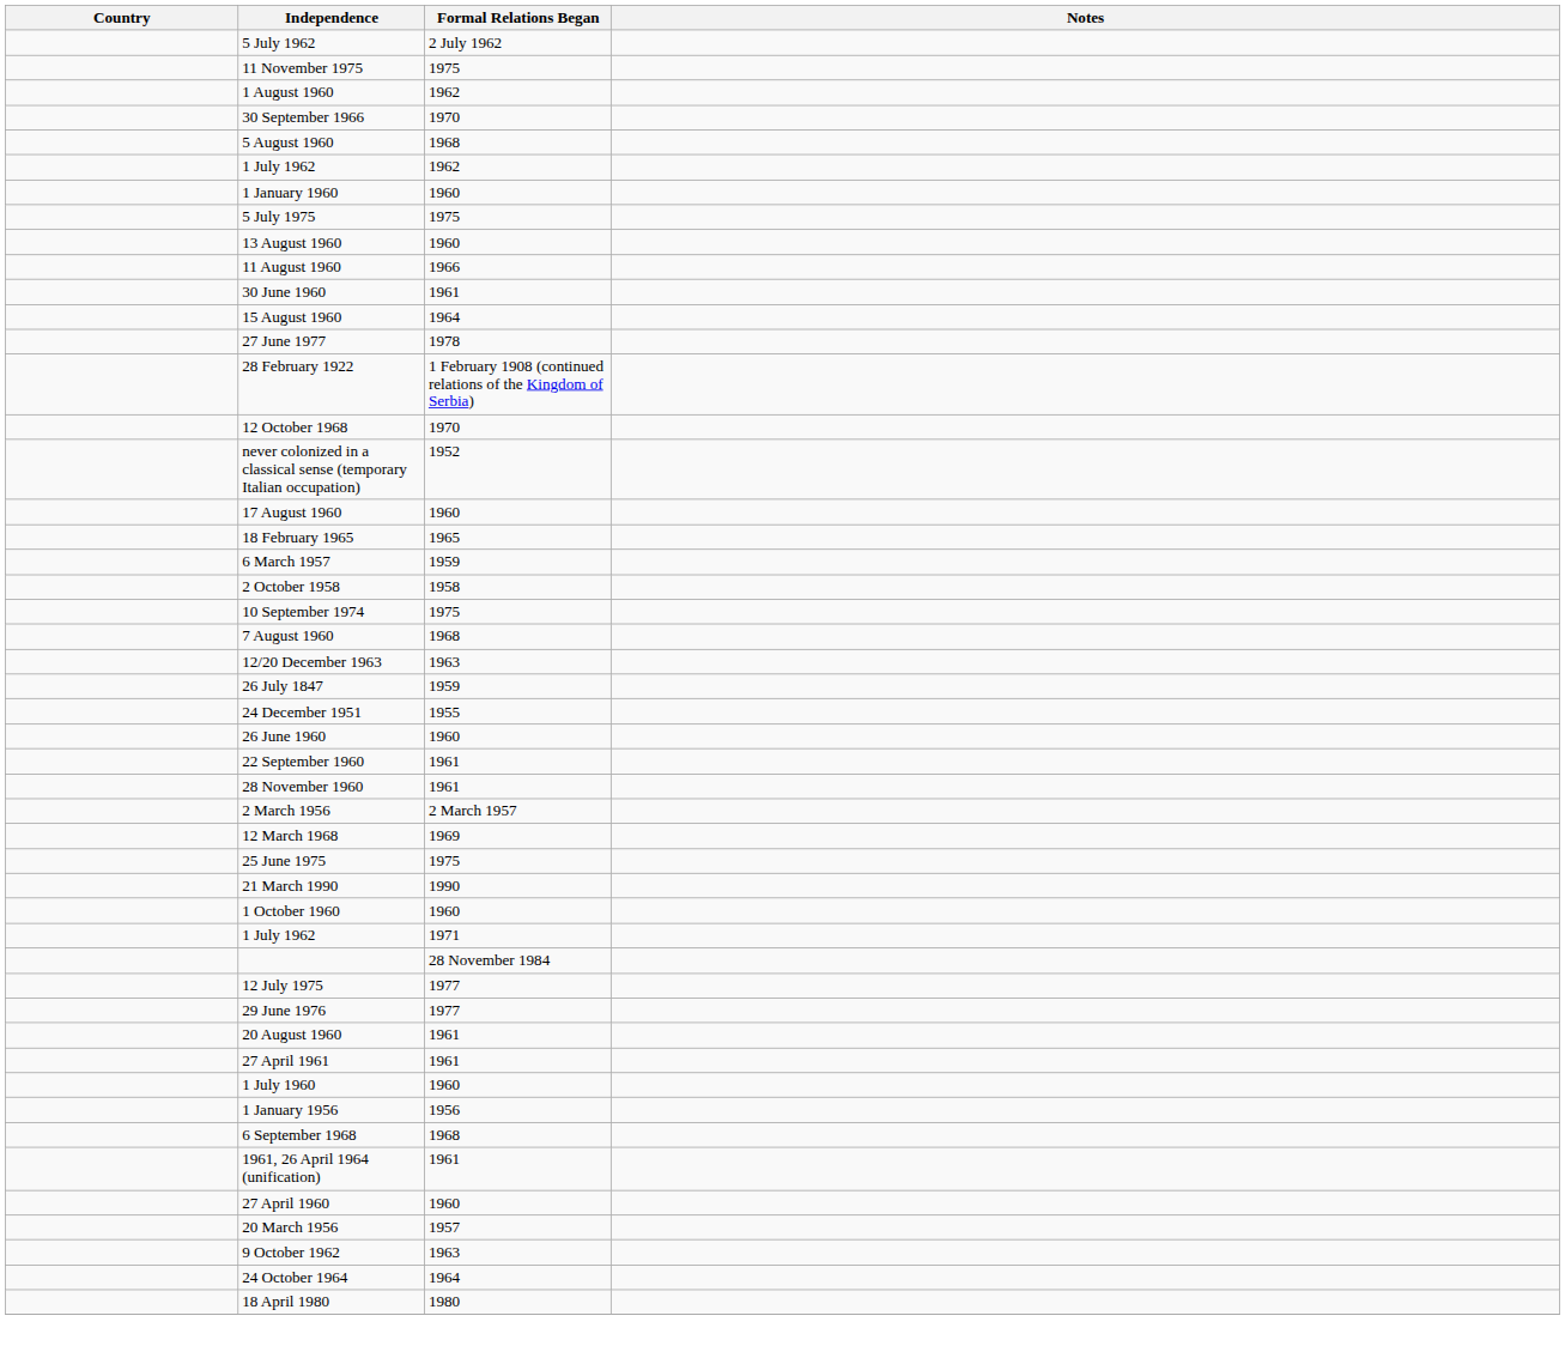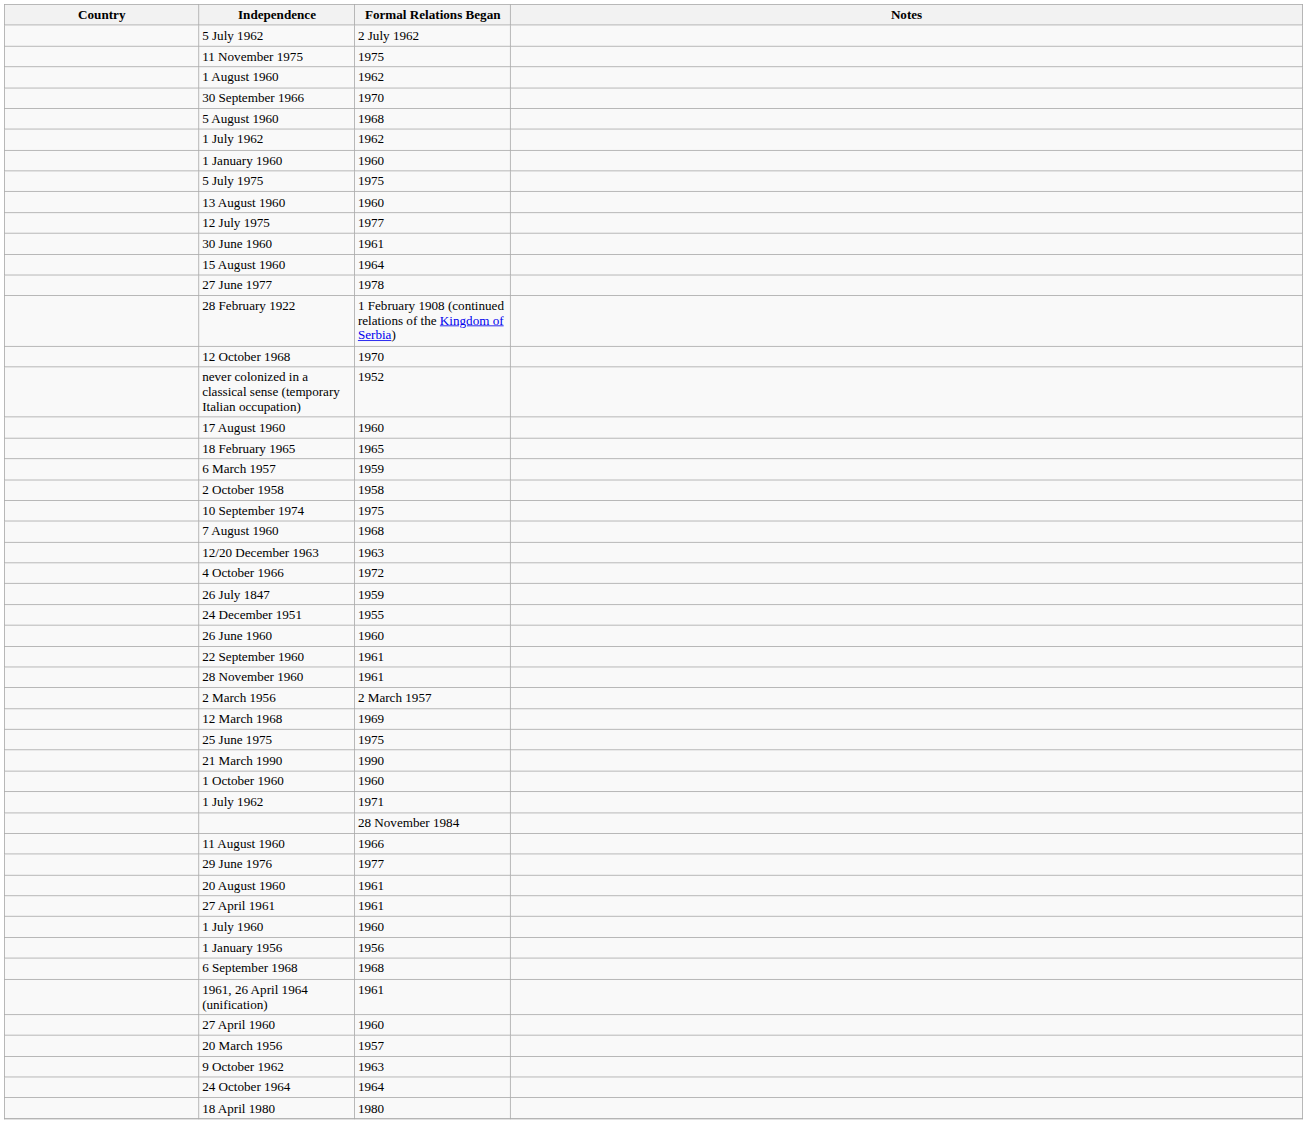 <table class="wikitable sortable" style="width:100%; margin:auto;">
 <tr>
 <th style="width:15%;">Country</th>
 <th style="width:12%;">Independence</th>
 <th style="width:12%;">Formal Relations Began</th>
 <th>Notes</th>
 </tr>
 <tr valign="top">
 <td></td>
 <td>5 July 1962</td>
 <td>2 July 1962</td>
 <td></td>
 </tr>
 <tr valign="top">
 <td></td>
 <td>11 November 1975</td>
 <td>1975</td>
 <td></td>
 </tr>
 <tr valign="top">
 <td></td>
 <td>1 August 1960</td>
 <td>1962</td>
 <td></td>
 </tr>
 <tr valign="top">
 <td></td>
 <td>30 September 1966</td>
 <td>1970</td>
 <td></td>
 </tr>
 <tr valign="top">
 <td></td>
 <td>5 August 1960</td>
 <td>1968</td>
 <td></td>
 </tr>
 <tr valign="top">
 <td></td>
 <td>1 July 1962</td>
 <td>1962</td>
 <td></td>
 </tr>
 <tr valign="top">
 <td></td>
 <td>1 January 1960</td>
 <td>1960</td>
 <td></td>
 </tr>
 <tr valign="top">
 <td></td>
 <td>5 July 1975</td>
 <td>1975</td>
 <td></td>
 </tr>
 <tr valign="top">
 <td></td>
 <td>13 August 1960</td>
 <td>1960</td>
 <td></td>
 </tr>
 <tr valign="top">
 <td></td>
-<td>11 August 1960</td>
-<td>1966</td>
+<td>12 July 1975</td>
+<td>1977</td>
 <td></td>
 </tr>
 <tr valign="top">
 <td></td>
 <td>30 June 1960</td>
 <td>1961</td>
 <td></td>
 </tr>
 <tr valign="top">
 <td></td>
 <td>15 August 1960</td>
 <td>1964</td>
 <td></td>
 </tr>
 <tr valign="top">
 <td></td>
 <td>27 June 1977</td>
 <td>1978</td>
 <td></td>
 </tr>
 <tr valign="top">
 <td></td>
 <td>28 February 1922</td>
 <td>1 February 1908 (continued relations of the <a href='#'>Kingdom of Serbia</a>)</td>
 <td><br></td>
 </tr>
 <tr valign="top">
 <td></td>
 <td>12 October 1968</td>
 <td>1970</td>
 <td></td>
 </tr>
 <tr valign="top">
 <td></td>
 <td>never colonized in a classical sense (temporary Italian occupation)</td>
 <td>1952</td>
 <td></td>
 </tr>
 <tr valign="top">
 <td></td>
 <td>17 August 1960</td>
 <td>1960</td>
 <td></td>
 </tr>
 <tr valign="top">
 <td></td>
 <td>18 February 1965</td>
 <td>1965</td>
 <td></td>
 </tr>
 <tr valign="top">
 <td></td>
 <td>6 March 1957</td>
 <td>1959</td>
 <td></td>
 </tr>
 <tr valign="top">
 <td></td>
 <td>2 October 1958</td>
 <td>1958</td>
 <td></td>
 </tr>
 <tr valign="top">
 <td></td>
 <td>10 September 1974</td>
 <td>1975</td>
 <td></td>
 </tr>
 <tr valign="top">
 <td></td>
 <td>7 August 1960</td>
 <td>1968</td>
 <td></td>
 </tr>
 <tr valign="top">
 <td></td>
 <td>12/20 December 1963</td>
 <td>1963</td>
 <td></td>
 </tr>
 <tr valign="top">
 <td></td>
+<td>4 October 1966</td>
+<td>1972</td>
+<td></td>
+</tr>
+<tr valign="top">
+<td></td>
 <td>26 July 1847</td>
 <td>1959</td>
 <td></td>
 </tr>
 <tr valign="top">
 <td></td>
 <td>24 December 1951</td>
 <td>1955</td>
 <td></td>
 </tr>
 <tr valign="top">
 <td></td>
 <td>26 June 1960</td>
 <td>1960</td>
 <td></td>
 </tr>
 <tr valign="top">
 <td></td>
 <td>22 September 1960</td>
 <td>1961</td>
 <td></td>
 </tr>
 <tr valign="top">
 <td></td>
 <td>28 November 1960</td>
 <td>1961</td>
 <td></td>
 </tr>
 <tr valign="top">
 <td></td>
 <td>2 March 1956</td>
 <td>2 March 1957</td>
 <td></td>
 </tr>
 <tr valign="top">
 <td></td>
 <td>12 March 1968</td>
 <td>1969</td>
 <td></td>
 </tr>
 <tr valign="top">
 <td></td>
 <td>25 June 1975</td>
 <td>1975</td>
 <td></td>
 </tr>
 <tr valign="top">
 <td></td>
 <td>21 March 1990</td>
 <td>1990</td>
 <td></td>
 </tr>
 <tr valign="top">
 <td></td>
 <td>1 October 1960</td>
 <td>1960</td>
 <td></td>
 </tr>
 <tr valign="top">
 <td></td>
 <td>1 July 1962</td>
 <td>1971</td>
 <td></td>
 </tr>
 <tr valign="top">
 <td></td>
 <td></td>
 <td>28 November 1984</td>
 <td></td>
 </tr>
 <tr valign="top">
 <td></td>
-<td>12 July 1975</td>
-<td>1977</td>
+<td>11 August 1960</td>
+<td>1966</td>
 <td></td>
 </tr>
 <tr valign="top">
 <td></td>
 <td>29 June 1976</td>
 <td>1977</td>
 <td></td>
 </tr>
 <tr valign="top">
 <td></td>
 <td>20 August 1960</td>
 <td>1961</td>
 <td></td>
 </tr>
 <tr valign="top">
 <td></td>
 <td>27 April 1961</td>
 <td>1961</td>
 <td></td>
 </tr>
 <tr valign="top">
 <td></td>
 <td>1 July 1960</td>
 <td>1960</td>
 <td></td>
 </tr>
 <tr valign="top">
 <td></td>
 <td>1 January 1956</td>
 <td>1956</td>
 <td></td>
 </tr>
 <tr valign="top">
 <td></td>
 <td>6 September 1968</td>
 <td>1968</td>
 <td></td>
 </tr>
 <tr valign="top">
 <td></td>
 <td>1961, 26 April 1964 (unification)</td>
 <td>1961</td>
 <td></td>
 </tr>
 <tr valign="top">
 <td></td>
 <td>27 April 1960</td>
 <td>1960</td>
 <td></td>
 </tr>
 <tr valign="top">
 <td></td>
 <td>20 March 1956</td>
 <td>1957</td>
 <td></td>
 </tr>
 <tr valign="top">
 <td></td>
 <td>9 October 1962</td>
 <td>1963</td>
 <td></td>
 </tr>
 <tr valign="top">
 <td></td>
 <td>24 October 1964</td>
 <td>1964</td>
 <td></td>
 </tr>
 <tr valign="top">
 <td></td>
 <td>18 April 1980</td>
 <td>1980</td>
 <td></td>
 </tr>
 <tr valign="top">
 </tr>
 </table>
